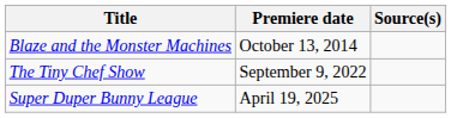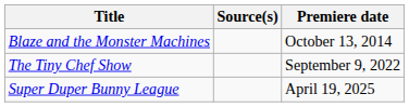 <table class="wikitable sortable">
 <tr>
 <th>Title</th>
+<th>Source(s)</th>
 <th>Premiere date</th>
-<th>Source(s)</th>
 </tr>
 <tr>
 <td><em><a href='#'>Blaze and the Monster Machines</a></em></td>
+<td></td>
 <td>October 13, 2014</td>
-<td></td>
 </tr>
 <tr>
 <td><em><a href='#'>The Tiny Chef Show</a></em></td>
+<td></td>
 <td>September 9, 2022</td>
-<td></td>
 </tr>
 <tr>
 <td><em><a href='#'>Super Duper Bunny League</a></em></td>
+<td></td>
 <td>April 19, 2025</td>
-<td></td>
 </tr>
 </table>
